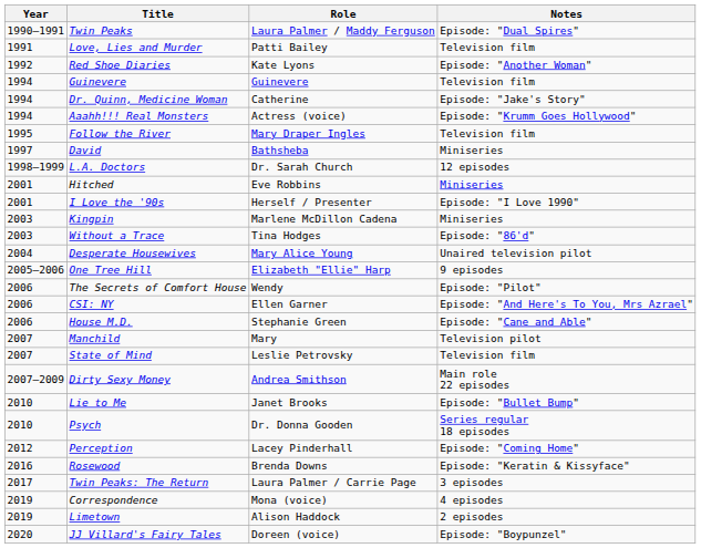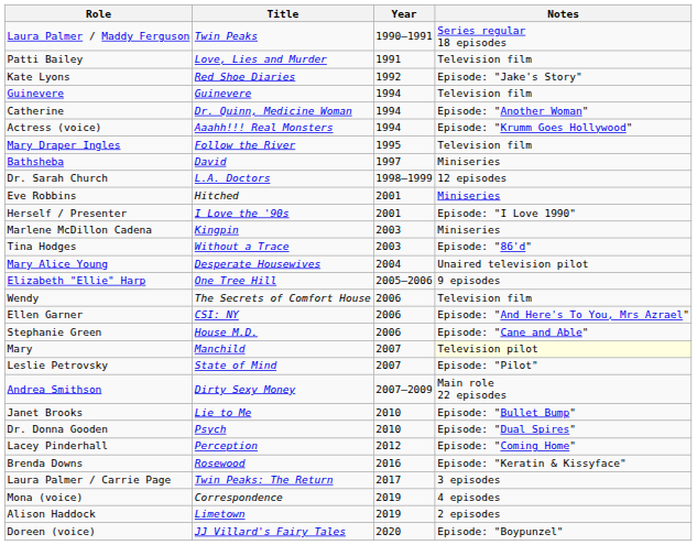 <table class="wikitable sortable">
 <tr>
+<th>Role</th>
+<th>Title</th>
 <th>Year</th>
-<th>Title</th>
-<th>Role</th>
 <th class="unsortable">Notes</th>
 </tr>
 <tr>
+<td><a href='#'>Laura Palmer</a> / <a href='#'>Maddy Ferguson</a></td>
+<td><em><a href='#'>Twin Peaks</a></em></td>
 <td>1990–1991</td>
-<td><em><a href='#'>Twin Peaks</a></em></td>
-<td><a href='#'>Laura Palmer</a> / <a href='#'>Maddy Ferguson</a></td>
+<td><a href='#'>Series regular</a><br>18 episodes</td>
+</tr>
+<tr>
+<td>Patti Bailey</td>
+<td><em><a href='#'>Love, Lies and Murder</a></em></td>
+<td>1991</td>
+<td>Television film</td>
+</tr>
+<tr>
+<td>Kate Lyons</td>
+<td><em><a href='#'>Red Shoe Diaries</a></em></td>
+<td>1992</td>
+<td>Episode: "Jake's Story"</td>
+</tr>
+<tr>
+<td><a href='#'>Guinevere</a></td>
+<td><em><a href='#'>Guinevere</a></em></td>
+<td>1994</td>
+<td>Television film</td>
+</tr>
+<tr>
+<td>Catherine</td>
+<td><em><a href='#'>Dr. Quinn, Medicine Woman</a></em></td>
+<td>1994</td>
+<td>Episode: "<a href='#'>Another Woman</a>"</td>
+</tr>
+<tr>
+<td>Actress (voice)</td>
+<td><em><a href='#'>Aaahh!!! Real Monsters</a></em></td>
+<td>1994</td>
+<td>Episode: "<a href='#'>Krumm Goes Hollywood</a>"</td>
+</tr>
+<tr>
+<td><a href='#'>Mary Draper Ingles</a></td>
+<td><em><a href='#'>Follow the River</a></em></td>
+<td>1995</td>
+<td>Television film</td>
+</tr>
+<tr>
+<td><a href='#'>Bathsheba</a></td>
+<td><em><a href='#'>David</a></em></td>
+<td>1997</td>
+<td>Miniseries</td>
+</tr>
+<tr>
+<td>Dr. Sarah Church</td>
+<td><em><a href='#'>L.A. Doctors</a></em></td>
+<td>1998–1999</td>
+<td>12 episodes</td>
+</tr>
+<tr>
+<td>Eve Robbins</td>
+<td><em>Hitched</em></td>
+<td>2001</td>
+<td><a href='#'>Miniseries</a></td>
+</tr>
+<tr>
+<td>Herself / Presenter</td>
+<td><em><a href='#'>I Love the '90s</a></em></td>
+<td>2001</td>
+<td>Episode: "I Love 1990"</td>
+</tr>
+<tr>
+<td>Marlene McDillon Cadena</td>
+<td><em><a href='#'>Kingpin</a></em></td>
+<td>2003</td>
+<td>Miniseries</td>
+</tr>
+<tr>
+<td>Tina Hodges</td>
+<td><em><a href='#'>Without a Trace</a></em></td>
+<td>2003</td>
+<td>Episode: "<a href='#'>86'd</a>"</td>
+</tr>
+<tr>
+<td><a href='#'>Mary Alice Young</a></td>
+<td><em><a href='#'>Desperate Housewives</a></em></td>
+<td>2004</td>
+<td>Unaired television pilot</td>
+</tr>
+<tr>
+<td><a href='#'>Elizabeth "Ellie" Harp</a></td>
+<td><em><a href='#'>One Tree Hill</a></em></td>
+<td>2005–2006</td>
+<td>9 episodes</td>
+</tr>
+<tr>
+<td>Wendy</td>
+<td><em>The Secrets of Comfort House</em></td>
+<td>2006</td>
+<td>Television film</td>
+</tr>
+<tr>
+<td>Ellen Garner</td>
+<td><em><a href='#'>CSI: NY</a></em></td>
+<td>2006</td>
+<td>Episode: "<a href='#'>And Here's To You, Mrs Azrael</a>"</td>
+</tr>
+<tr>
+<td>Stephanie Green</td>
+<td><em><a href='#'>House M.D.</a></em></td>
+<td>2006</td>
+<td>Episode: "<a href='#'>Cane and Able</a>"</td>
+</tr>
+<tr>
+<td>Mary</td>
+<td><em><a href='#'>Manchild</a></em></td>
+<td>2007</td>
+<td style="background: lightyellow;">Television pilot</td>
+</tr>
+<tr>
+<td>Leslie Petrovsky</td>
+<td><em><a href='#'>State of Mind</a></em></td>
+<td>2007</td>
+<td>Episode: "Pilot"</td>
+</tr>
+<tr>
+<td><a href='#'>Andrea Smithson</a></td>
+<td><em><a href='#'>Dirty Sexy Money</a></em></td>
+<td>2007–2009</td>
+<td>Main role<br>22 episodes</td>
+</tr>
+<tr>
+<td>Janet Brooks</td>
+<td><em><a href='#'>Lie to Me</a></em></td>
+<td>2010</td>
+<td>Episode: "<a href='#'>Bullet Bump</a>"</td>
+</tr>
+<tr>
+<td>Dr. Donna Gooden</td>
+<td><em><a href='#'>Psych</a></em></td>
+<td>2010</td>
 <td>Episode: "<a href='#'>Dual Spires</a>"</td>
 </tr>
 <tr>
-<td>1991</td>
-<td><em><a href='#'>Love, Lies and Murder</a></em></td>
-<td>Patti Bailey</td>
-<td>Television film</td>
-</tr>
-<tr>
-<td>1992</td>
-<td><em><a href='#'>Red Shoe Diaries</a></em></td>
-<td>Kate Lyons</td>
-<td>Episode: "<a href='#'>Another Woman</a>"</td>
-</tr>
-<tr>
-<td>1994</td>
-<td><em><a href='#'>Guinevere</a></em></td>
-<td><a href='#'>Guinevere</a></td>
-<td>Television film</td>
-</tr>
-<tr>
-<td>1994</td>
-<td><em><a href='#'>Dr. Quinn, Medicine Woman</a></em></td>
-<td>Catherine</td>
-<td>Episode: "Jake's Story"</td>
-</tr>
-<tr>
-<td>1994</td>
-<td><em><a href='#'>Aaahh!!! Real Monsters</a></em></td>
-<td>Actress (voice)</td>
-<td>Episode: "<a href='#'>Krumm Goes Hollywood</a>"</td>
-</tr>
-<tr>
-<td>1995</td>
-<td><em><a href='#'>Follow the River</a></em></td>
-<td><a href='#'>Mary Draper Ingles</a></td>
-<td>Television film</td>
-</tr>
-<tr>
-<td>1997</td>
-<td><em><a href='#'>David</a></em></td>
-<td><a href='#'>Bathsheba</a></td>
-<td>Miniseries</td>
-</tr>
-<tr>
-<td>1998–1999</td>
-<td><em><a href='#'>L.A. Doctors</a></em></td>
-<td>Dr. Sarah Church</td>
-<td>12 episodes</td>
-</tr>
-<tr>
-<td>2001</td>
-<td><em>Hitched</em></td>
-<td>Eve Robbins</td>
-<td><a href='#'>Miniseries</a></td>
-</tr>
-<tr>
-<td>2001</td>
-<td><em><a href='#'>I Love the '90s</a></em></td>
-<td>Herself / Presenter</td>
-<td>Episode: "I Love 1990"</td>
-</tr>
-<tr>
-<td>2003</td>
-<td><em><a href='#'>Kingpin</a></em></td>
-<td>Marlene McDillon Cadena</td>
-<td>Miniseries</td>
-</tr>
-<tr>
-<td>2003</td>
-<td><em><a href='#'>Without a Trace</a></em></td>
-<td>Tina Hodges</td>
-<td>Episode: "<a href='#'>86'd</a>"</td>
-</tr>
-<tr>
-<td>2004</td>
-<td><em><a href='#'>Desperate Housewives</a></em></td>
-<td><a href='#'>Mary Alice Young</a></td>
-<td>Unaired television pilot</td>
-</tr>
-<tr>
-<td>2005–2006</td>
-<td><em><a href='#'>One Tree Hill</a></em></td>
-<td><a href='#'>Elizabeth "Ellie" Harp</a></td>
-<td>9 episodes</td>
-</tr>
-<tr>
-<td>2006</td>
-<td><em>The Secrets of Comfort House</em></td>
-<td>Wendy</td>
-<td>Episode: "Pilot"</td>
-</tr>
-<tr>
-<td>2006</td>
-<td><em><a href='#'>CSI: NY</a></em></td>
-<td>Ellen Garner</td>
-<td>Episode: "<a href='#'>And Here's To You, Mrs Azrael</a>"</td>
-</tr>
-<tr>
-<td>2006</td>
-<td><em><a href='#'>House M.D.</a></em></td>
-<td>Stephanie Green</td>
-<td>Episode: "<a href='#'>Cane and Able</a>"</td>
-</tr>
-<tr>
-<td>2007</td>
-<td><em><a href='#'>Manchild</a></em></td>
-<td>Mary</td>
-<td>Television pilot</td>
-</tr>
-<tr>
-<td>2007</td>
-<td><em><a href='#'>State of Mind</a></em></td>
-<td>Leslie Petrovsky</td>
-<td>Television film</td>
-</tr>
-<tr>
-<td>2007–2009</td>
-<td><em><a href='#'>Dirty Sexy Money</a></em></td>
-<td><a href='#'>Andrea Smithson</a></td>
-<td>Main role<br>22 episodes</td>
-</tr>
-<tr>
-<td>2010</td>
-<td><em><a href='#'>Lie to Me</a></em></td>
-<td>Janet Brooks</td>
-<td>Episode: "<a href='#'>Bullet Bump</a>"</td>
-</tr>
-<tr>
-<td>2010</td>
-<td><em><a href='#'>Psych</a></em></td>
-<td>Dr. Donna Gooden</td>
-<td><a href='#'>Series regular</a><br>18 episodes</td>
-</tr>
-<tr>
+<td>Lacey Pinderhall</td>
+<td><em><a href='#'>Perception</a></em></td>
 <td>2012</td>
-<td><em><a href='#'>Perception</a></em></td>
-<td>Lacey Pinderhall</td>
 <td>Episode: "<a href='#'>Coming Home</a>"</td>
 </tr>
 <tr>
+<td>Brenda Downs</td>
+<td><em><a href='#'>Rosewood</a></em></td>
 <td>2016</td>
-<td><em><a href='#'>Rosewood</a></em></td>
-<td>Brenda Downs</td>
 <td>Episode: "Keratin & Kissyface"</td>
 </tr>
 <tr>
+<td>Laura Palmer / Carrie Page</td>
+<td><em><a href='#'>Twin Peaks: The Return</a></em></td>
 <td>2017</td>
-<td><em><a href='#'>Twin Peaks: The Return</a></em></td>
-<td>Laura Palmer / Carrie Page</td>
 <td>3 episodes</td>
 </tr>
 <tr>
+<td>Mona (voice)</td>
+<td><em>Correspondence</em></td>
 <td>2019</td>
-<td><em>Correspondence</em></td>
-<td>Mona (voice)</td>
 <td>4 episodes</td>
 </tr>
 <tr>
+<td>Alison Haddock</td>
+<td><em><a href='#'>Limetown</a></em></td>
 <td>2019</td>
-<td><em><a href='#'>Limetown</a></em></td>
-<td>Alison Haddock</td>
 <td>2 episodes</td>
 </tr>
 <tr>
+<td>Doreen (voice)</td>
+<td><em><a href='#'>JJ Villard's Fairy Tales</a></em></td>
 <td>2020</td>
-<td><em><a href='#'>JJ Villard's Fairy Tales</a></em></td>
-<td>Doreen (voice)</td>
 <td>Episode: "Boypunzel"</td>
 </tr>
 </table>
